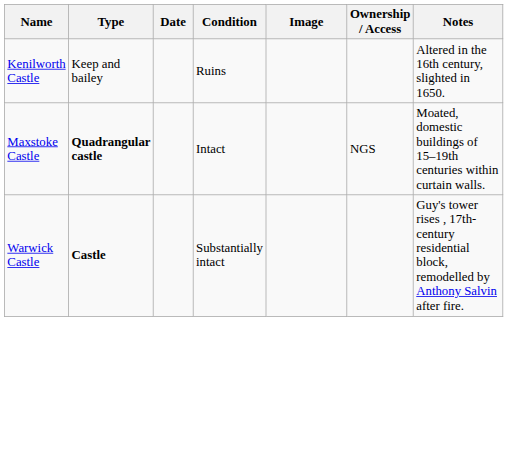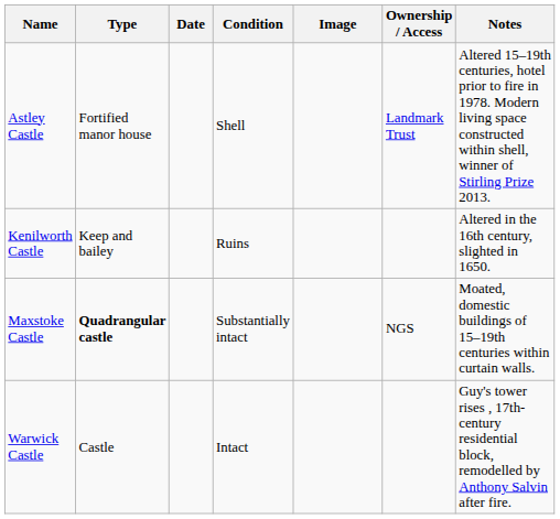 <table class="wikitable sortable sticky-header" width="100%">
 <tr>
 <th width="12%">Name</th>
 <th width="10%">Type</th>
 <th width="8%">Date</th>
 <th width="10%">Condition</th>
 <th class="unsortable" width="94">Image</th>
 <th width="10%">Ownership / Access</th>
 <th class="unsortable">Notes</th>
+</tr>
+<tr>
+<td><a href='#'>Astley Castle</a></td>
+<td>Fortified manor house</td>
+<td></td>
+<td>Shell</td>
+<td></td>
+<td><a href='#'>Landmark Trust</a></td>
+<td>Altered 15–19th centuries, hotel prior to fire in 1978.  Modern living space constructed within shell, winner of <a href='#'>Stirling Prize</a> 2013.</td>
 </tr>
 <tr>
 <td><a href='#'>Kenilworth Castle</a></td>
 <td>Keep and bailey</td>
 <td></td>
 <td>Ruins</td>
 <td></td>
 <td></td>
 <td>Altered in the 16th century, slighted in 1650.</td>
 </tr>
 <tr>
 <td><a href='#'>Maxstoke Castle</a></td>
 <td><strong>Quadrangular castle</strong></td>
 <td></td>
-<td>Intact</td>
+<td>Substantially intact</td>
 <td></td>
 <td>NGS</td>
 <td>Moated, domestic buildings of 15–19th centuries within curtain walls.</td>
 </tr>
 <tr>
 <td><a href='#'>Warwick Castle</a></td>
-<td><strong>Castle</strong></td>
+<td>Castle</td>
 <td></td>
-<td>Substantially intact</td>
+<td>Intact</td>
 <td></td>
 <td></td>
 <td>Guy's tower rises , 17th-century residential block, remodelled by <a href='#'>Anthony Salvin</a> after fire.</td>
 </tr>
 </table>
